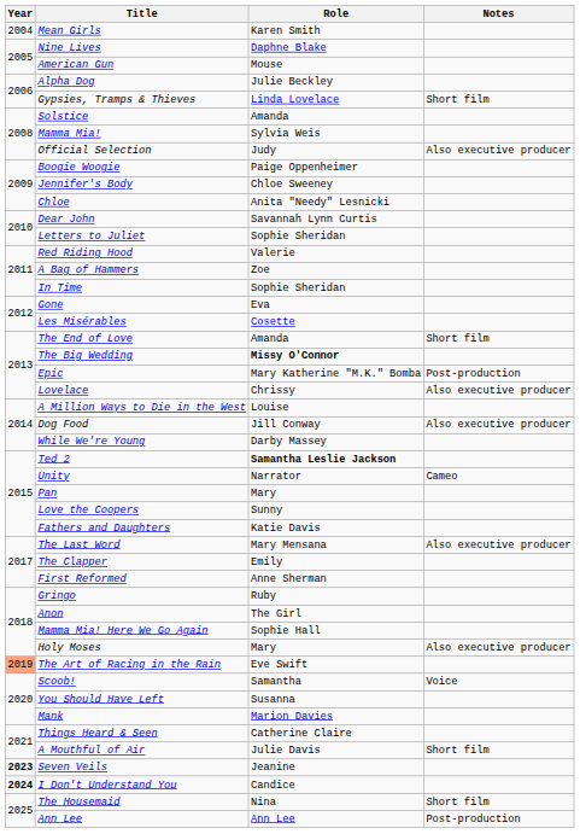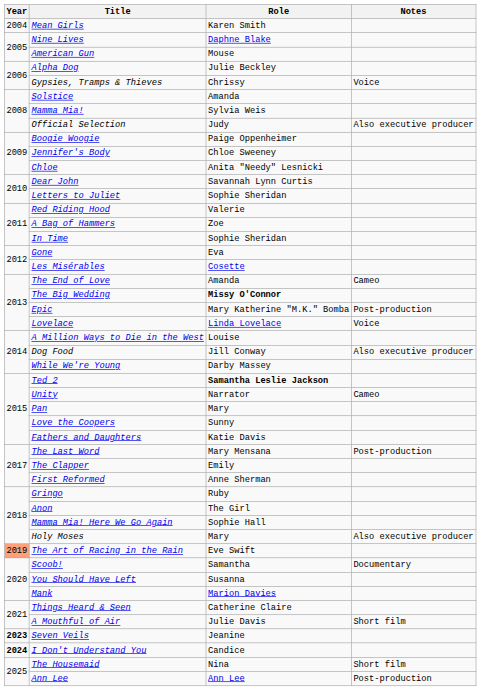 <table class="wikitable sortable">
 <tr>
 <th>Year</th>
 <th>Title</th>
 <th>Role</th>
 <th class="unsortable">Notes</th>
 </tr>
 <tr>
 <td>2004</td>
 <td><em><a href='#'>Mean Girls</a></em></td>
 <td>Karen Smith</td>
 <td></td>
 </tr>
 <tr>
 <td rowspan=2>2005</td>
 <td><em><a href='#'>Nine Lives</a></em></td>
 <td><a href='#'>Daphne Blake</a></td>
 <td></td>
 </tr>
 <tr>
 <td><em><a href='#'>American Gun</a></em></td>
 <td>Mouse</td>
 <td></td>
 </tr>
 <tr>
 <td rowspan=2>2006</td>
 <td><em><a href='#'>Alpha Dog</a></em></td>
 <td>Julie Beckley</td>
 <td></td>
 </tr>
 <tr>
 <td><em>Gypsies, Tramps & Thieves</em></td>
-<td><a href='#'>Linda Lovelace</a></td>
-<td>Short film</td>
+<td>Chrissy</td>
+<td>Voice</td>
 </tr>
 <tr>
 <td rowspan=3>2008</td>
 <td><em><a href='#'>Solstice</a></em></td>
 <td>Amanda</td>
 <td></td>
 </tr>
 <tr>
 <td><em><a href='#'>Mamma Mia!</a></em></td>
 <td>Sylvia Weis</td>
 <td></td>
 </tr>
 <tr>
 <td><em>Official Selection</em></td>
 <td>Judy</td>
 <td>Also executive producer</td>
 </tr>
 <tr>
 <td rowspan=3>2009</td>
 <td><em><a href='#'>Boogie Woogie</a></em></td>
 <td>Paige Oppenheimer</td>
 <td></td>
 </tr>
 <tr>
 <td><em><a href='#'>Jennifer's Body</a></em></td>
 <td>Chloe Sweeney</td>
 <td></td>
 </tr>
 <tr>
 <td><em><a href='#'>Chloe</a></em></td>
 <td>Anita "Needy" Lesnicki</td>
 <td></td>
 </tr>
 <tr>
 <td rowspan=2>2010</td>
 <td><em><a href='#'>Dear John</a></em></td>
 <td>Savannah Lynn Curtis</td>
 <td></td>
 </tr>
 <tr>
 <td><em><a href='#'>Letters to Juliet</a></em></td>
 <td>Sophie Sheridan</td>
 <td></td>
 </tr>
 <tr>
 <td rowspan=3>2011</td>
 <td><em><a href='#'>Red Riding Hood</a></em></td>
 <td>Valerie</td>
 <td></td>
 </tr>
 <tr>
 <td><em><a href='#'>A Bag of Hammers</a></em></td>
 <td>Zoe</td>
 <td></td>
 </tr>
 <tr>
 <td><em><a href='#'>In Time</a></em></td>
 <td>Sophie Sheridan</td>
 <td></td>
 </tr>
 <tr>
 <td rowspan=2>2012</td>
 <td><em><a href='#'>Gone</a></em></td>
 <td>Eva</td>
 <td></td>
 </tr>
 <tr>
 <td><em><a href='#'>Les Misérables</a></em></td>
 <td><a href='#'>Cosette</a></td>
 <td></td>
 </tr>
 <tr>
 <td rowspan=4>2013</td>
 <td><em><a href='#'>The End of Love</a></em></td>
 <td>Amanda</td>
-<td>Short film</td>
+<td>Cameo</td>
 </tr>
 <tr>
 <td><em><a href='#'>The Big Wedding</a></em></td>
 <td><strong>Missy O'Connor</strong></td>
 <td></td>
 </tr>
 <tr>
 <td><em><a href='#'>Epic</a></em></td>
 <td>Mary Katherine "M.K." Bomba</td>
 <td>Post-production</td>
 </tr>
 <tr>
 <td><em><a href='#'>Lovelace</a></em></td>
-<td>Chrissy</td>
-<td>Also executive producer</td>
+<td><a href='#'>Linda Lovelace</a></td>
+<td>Voice</td>
 </tr>
 <tr>
 <td rowspan=3>2014</td>
 <td><em><a href='#'>A Million Ways to Die in the West</a></em></td>
 <td>Louise</td>
 <td></td>
 </tr>
 <tr>
 <td><em>Dog Food</em></td>
 <td>Jill Conway</td>
 <td>Also executive producer</td>
 </tr>
 <tr>
 <td><em><a href='#'>While We're Young</a></em></td>
 <td>Darby Massey</td>
 <td></td>
 </tr>
 <tr>
 <td rowspan=5>2015</td>
 <td><em><a href='#'>Ted 2</a></em></td>
 <td><strong>Samantha Leslie Jackson</strong></td>
 <td></td>
 </tr>
 <tr>
 <td><em><a href='#'>Unity</a></em></td>
 <td>Narrator</td>
 <td>Cameo</td>
 </tr>
 <tr>
 <td><em><a href='#'>Pan</a></em></td>
 <td>Mary</td>
 <td></td>
 </tr>
 <tr>
 <td><em><a href='#'>Love the Coopers</a></em></td>
 <td>Sunny</td>
 <td></td>
 </tr>
 <tr>
 <td><em><a href='#'>Fathers and Daughters</a></em></td>
 <td>Katie Davis</td>
 <td></td>
 </tr>
 <tr>
 <td rowspan=3>2017</td>
 <td><em><a href='#'>The Last Word</a></em></td>
 <td>Mary Mensana</td>
-<td>Also executive producer</td>
+<td>Post-production</td>
 </tr>
 <tr>
 <td><em><a href='#'>The Clapper</a></em></td>
 <td>Emily</td>
 <td></td>
 </tr>
 <tr>
 <td><em><a href='#'>First Reformed</a></em></td>
 <td>Anne Sherman</td>
 <td></td>
 </tr>
 <tr>
 <td rowspan=4>2018</td>
 <td><em><a href='#'>Gringo</a></em></td>
 <td>Ruby</td>
 <td></td>
 </tr>
 <tr>
 <td><em><a href='#'>Anon</a></em></td>
 <td>The Girl</td>
 <td></td>
 </tr>
 <tr>
 <td><em><a href='#'>Mamma Mia! Here We Go Again</a></em></td>
 <td>Sophie Hall</td>
 <td></td>
 </tr>
 <tr>
 <td><em>Holy Moses</em></td>
 <td>Mary</td>
 <td>Also executive producer</td>
 </tr>
 <tr>
 <td style="background: lightsalmon;">2019</td>
 <td><em><a href='#'>The Art of Racing in the Rain</a></em></td>
 <td>Eve Swift</td>
 <td></td>
 </tr>
 <tr>
 <td rowspan=3>2020</td>
 <td><em><a href='#'>Scoob!</a></em></td>
 <td>Samantha</td>
-<td>Voice</td>
+<td>Documentary</td>
 </tr>
 <tr>
 <td><em><a href='#'>You Should Have Left</a></em></td>
 <td>Susanna</td>
 <td></td>
 </tr>
 <tr>
 <td><em><a href='#'>Mank</a></em></td>
 <td><a href='#'>Marion Davies</a></td>
 <td></td>
 </tr>
 <tr>
 <td rowspan=2>2021</td>
 <td><em><a href='#'>Things Heard & Seen</a></em></td>
 <td>Catherine Claire</td>
 <td></td>
 </tr>
 <tr>
 <td><em><a href='#'>A Mouthful of Air</a></em></td>
 <td>Julie Davis</td>
 <td>Short film</td>
 </tr>
 <tr>
 <td><strong>2023</strong></td>
 <td><em><a href='#'>Seven Veils</a></em></td>
 <td>Jeanine</td>
 <td></td>
 </tr>
 <tr>
 <td><strong>2024</strong></td>
 <td><em><a href='#'>I Don't Understand You</a></em></td>
 <td>Candice</td>
 <td></td>
 </tr>
 <tr>
 <td rowspan="2">2025</td>
 <td><em><a href='#'>The Housemaid</a></em></td>
 <td>Nina</td>
 <td>Short film</td>
 </tr>
 <tr>
 <td><em><a href='#'>Ann Lee</a></em></td>
 <td><a href='#'>Ann Lee</a></td>
 <td>Post-production</td>
 </tr>
 </table>
